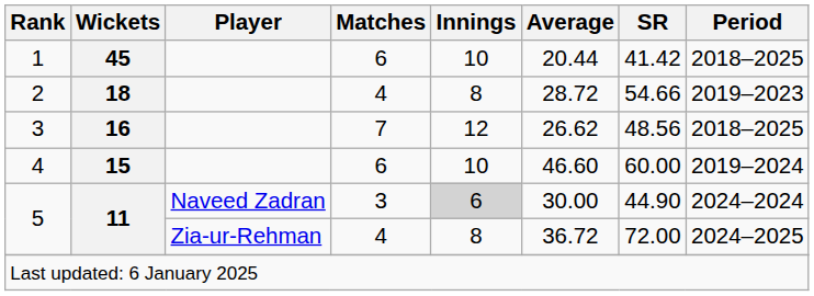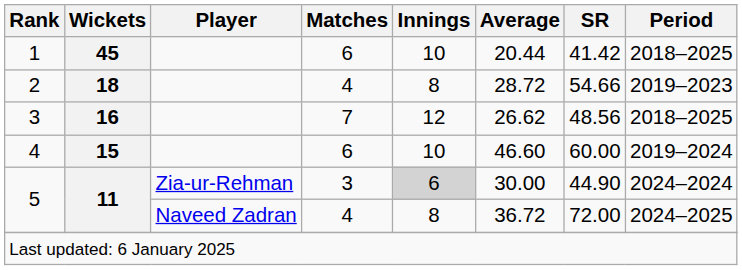 <table class="wikitable plainrowheaders sortable">
 <tr>
 <th scope=col>Rank</th>
 <th scope=col>Wickets</th>
 <th scope=col>Player</th>
 <th scope=col>Matches</th>
 <th scope=col>Innings</th>
 <th scope=col>Average</th>
 <th scope=col>SR</th>
 <th scope=col>Period</th>
 </tr>
 <tr>
 <td align=center>1</td>
 <th scope=row style=text-align:center;>45</th>
 <td></td>
 <td align=center>6</td>
 <td align=center>10</td>
 <td align=center>20.44</td>
 <td align=center>41.42</td>
 <td>2018–2025</td>
 </tr>
 <tr>
 <td align=center>2</td>
 <th scope=row style=text-align:center;>18</th>
 <td></td>
 <td align=center>4</td>
 <td align=center>8</td>
 <td align=center>28.72</td>
 <td align=center>54.66</td>
 <td>2019–2023</td>
 </tr>
 <tr>
 <td align=center>3</td>
 <th scope=row style=text-align:center;>16</th>
 <td></td>
 <td align=center>7</td>
 <td align=center>12</td>
 <td align=center>26.62</td>
 <td align=center>48.56</td>
 <td>2018–2025</td>
 </tr>
 <tr>
 <td align=center>4</td>
 <th scope=row style=text-align:center;>15</th>
 <td></td>
 <td align=center>6</td>
 <td align=center>10</td>
 <td align=center>46.60</td>
 <td align=center>60.00</td>
 <td>2019–2024</td>
 </tr>
 <tr>
 <td align=center rowspan=2>5</td>
 <th scope=row style=text-align:center; rowspan=2>11</th>
-<td><a href='#'>Naveed Zadran</a></td>
+<td><a href='#'>Zia-ur-Rehman</a> </td>
 <td align=center>3</td>
 <td align=center style="background: lightgrey;">6</td>
 <td align=center>30.00</td>
 <td align=center>44.90</td>
 <td>2024–2024</td>
 </tr>
 <tr>
-<td><a href='#'>Zia-ur-Rehman</a> </td>
+<td><a href='#'>Naveed Zadran</a></td>
 <td align=center>4</td>
 <td align=center>8</td>
 <td align=center>36.72</td>
 <td align=center>72.00</td>
 <td>2024–2025</td>
 </tr>
 <tr>
 </tr>
 <tr class=sortbottom>
 <td colspan=8><small>Last updated: 6 January 2025</small></td>
 </tr>
 </table>
